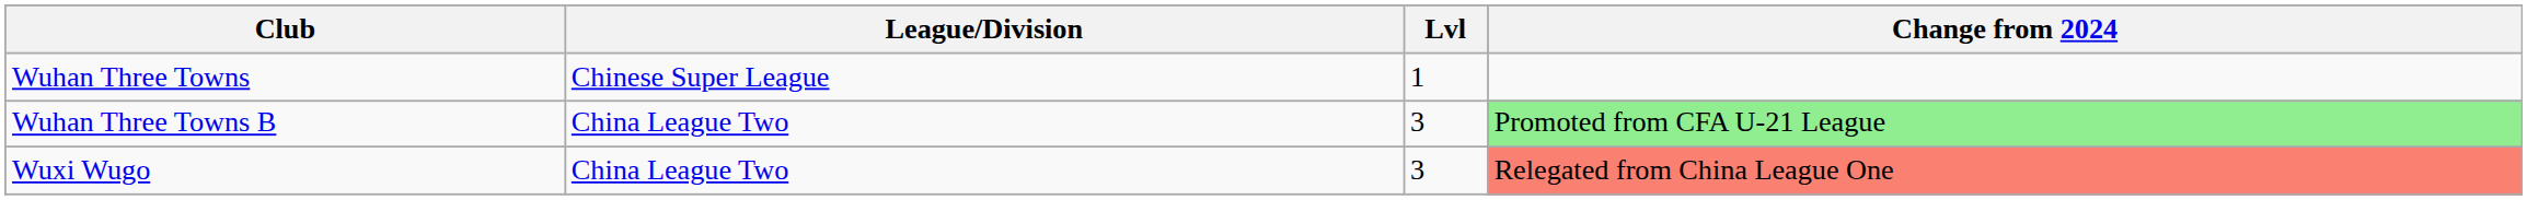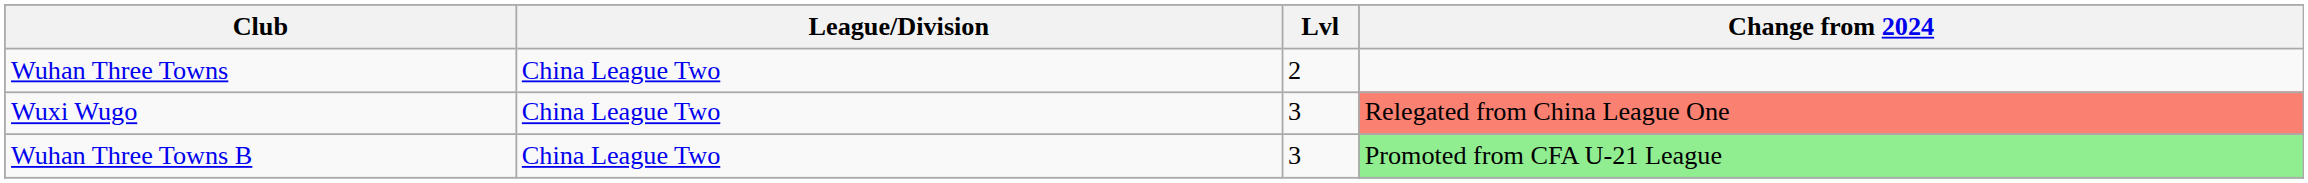 <table class="wikitable sortable" width="100%" style="font-size:90%">
 <tr>
 <th width="20%">Club</th>
 <th width="30%">League/Division</th>
 <th width="3%">Lvl</th>
 <th width="37%">Change from <a href='#'>2024</a></th>
 </tr>
 <tr>
 <td><a href='#'>Wuhan Three Towns</a></td>
-<td><a href='#'>Chinese Super League</a></td>
-<td>1</td>
+<td><a href='#'>China League Two</a></td>
+<td>2</td>
 <td></td>
+</tr>
+<tr>
+<td><a href='#'>Wuxi Wugo</a></td>
+<td><a href='#'>China League Two</a></td>
+<td>3</td>
+<td style="background:salmon">Relegated from China League One</td>
 </tr>
 <tr>
 <td><a href='#'>Wuhan Three Towns B</a></td>
 <td><a href='#'>China League Two</a></td>
 <td>3</td>
 <td style="background:lightgreen">Promoted from CFA U-21 League</td>
 </tr>
-<tr>
-<td><a href='#'>Wuxi Wugo</a></td>
-<td><a href='#'>China League Two</a></td>
-<td>3</td>
-<td style="background:salmon">Relegated from China League One</td>
-</tr>
 </table>
